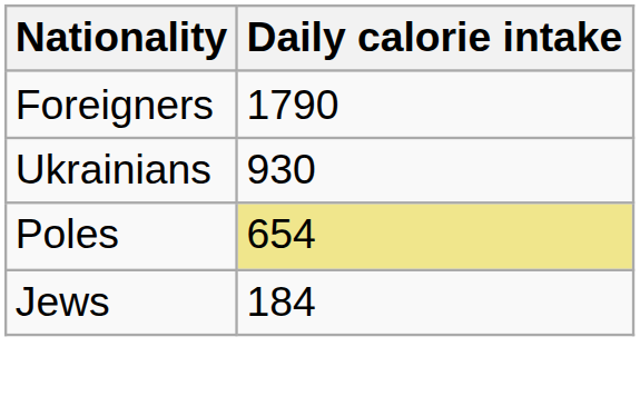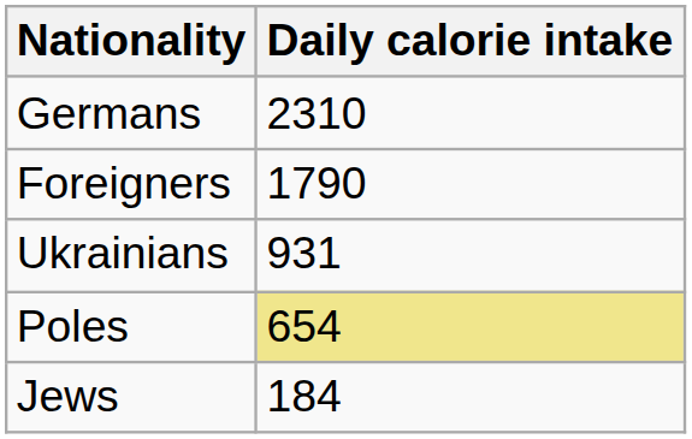 <table class="wikitable">
 <tr>
 <th>Nationality</th>
 <th>Daily calorie intake</th>
+</tr>
+<tr>
+<td>Germans</td>
+<td>2310</td>
 </tr>
 <tr>
 <td>Foreigners</td>
 <td>1790</td>
 </tr>
 <tr>
 <td>Ukrainians</td>
-<td>930</td>
+<td>931</td>
 </tr>
 <tr>
 <td>Poles</td>
 <td style="background: khaki;">654</td>
 </tr>
 <tr>
 <td>Jews</td>
 <td>184</td>
 </tr>
 </table>
